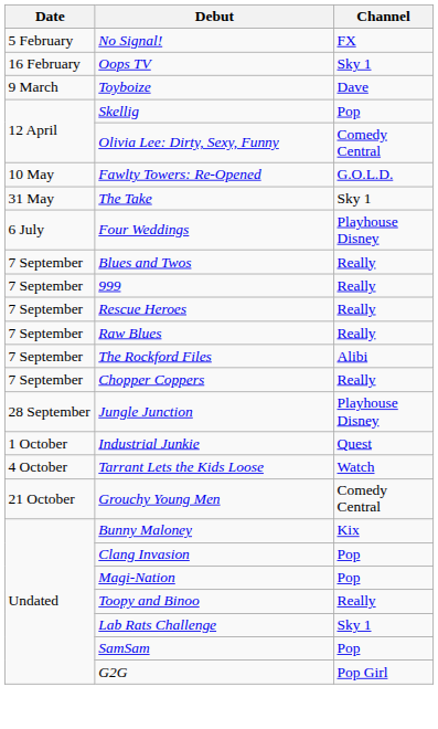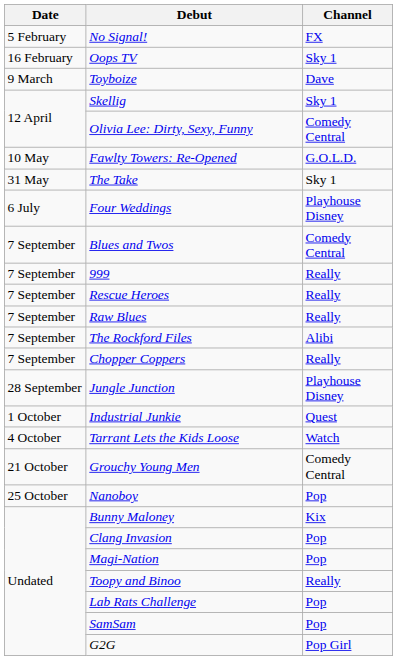 <table class="wikitable">
 <tr>
 <th width=90>Date</th>
 <th width=250>Debut</th>
 <th width=100>Channel</th>
 </tr>
 <tr>
 <td>5 February</td>
 <td><em><a href='#'>No Signal!</a></em></td>
 <td><a href='#'>FX</a></td>
 </tr>
 <tr>
 <td>16 February</td>
 <td><em><a href='#'>Oops TV</a></em></td>
 <td><a href='#'>Sky 1</a></td>
 </tr>
 <tr>
 <td>9 March</td>
 <td><em><a href='#'>Toyboize</a></em></td>
 <td><a href='#'>Dave</a></td>
 </tr>
 <tr>
 <td rowspan="2">12 April</td>
 <td><em><a href='#'>Skellig</a></em></td>
-<td><a href='#'>Pop</a></td>
+<td><a href='#'>Sky 1</a></td>
 </tr>
 <tr>
 <td><em><a href='#'>Olivia Lee: Dirty, Sexy, Funny</a></em></td>
 <td><a href='#'>Comedy Central</a></td>
 </tr>
 <tr>
 <td>10 May</td>
 <td><em><a href='#'>Fawlty Towers: Re-Opened</a></em></td>
 <td><a href='#'>G.O.L.D.</a></td>
 </tr>
 <tr>
 <td>31 May</td>
 <td><em><a href='#'>The Take</a></em></td>
 <td>Sky 1</td>
 </tr>
 <tr>
 <td>6 July</td>
 <td><em><a href='#'>Four Weddings</a></em></td>
 <td><a href='#'>Playhouse Disney</a></td>
 </tr>
 <tr>
 <td>7 September</td>
 <td><em><a href='#'>Blues and Twos</a></em></td>
-<td><a href='#'>Really</a></td>
+<td><a href='#'>Comedy Central</a></td>
 </tr>
 <tr>
 <td>7 September</td>
 <td><em><a href='#'>999</a></em></td>
 <td><a href='#'>Really</a></td>
 </tr>
 <tr>
 <td>7 September</td>
 <td><em><a href='#'>Rescue Heroes</a></em></td>
 <td><a href='#'>Really</a></td>
 </tr>
 <tr>
 <td>7 September</td>
 <td><em><a href='#'>Raw Blues</a></em></td>
 <td><a href='#'>Really</a></td>
 </tr>
 <tr>
 <td>7 September</td>
 <td><em><a href='#'>The Rockford Files</a></em></td>
 <td><a href='#'>Alibi</a></td>
 </tr>
 <tr>
 <td>7 September</td>
 <td><em><a href='#'>Chopper Coppers</a></em></td>
 <td><a href='#'>Really</a></td>
 </tr>
 <tr>
 <td>28 September</td>
 <td><em><a href='#'>Jungle Junction</a></em></td>
 <td><a href='#'>Playhouse Disney</a></td>
 </tr>
 <tr>
 <td>1 October</td>
 <td><em><a href='#'>Industrial Junkie</a></em></td>
 <td><a href='#'>Quest</a></td>
 </tr>
 <tr>
 <td>4 October</td>
 <td><em><a href='#'>Tarrant Lets the Kids Loose</a></em></td>
 <td><a href='#'>Watch</a></td>
 </tr>
 <tr>
 <td>21 October</td>
 <td><em><a href='#'>Grouchy Young Men</a></em></td>
 <td>Comedy Central</td>
 </tr>
 <tr>
+<td>25 October</td>
+<td><em><a href='#'>Nanoboy</a></em></td>
+<td><a href='#'>Pop</a></td>
+</tr>
+<tr>
 <td rowspan=7>Undated</td>
 <td><em><a href='#'>Bunny Maloney</a></em></td>
 <td><a href='#'>Kix</a></td>
 </tr>
 <tr>
 <td><em><a href='#'>Clang Invasion</a></em></td>
 <td><a href='#'>Pop</a></td>
 </tr>
 <tr>
 <td><em><a href='#'>Magi-Nation</a></em></td>
 <td><a href='#'>Pop</a></td>
 </tr>
 <tr>
 <td><em><a href='#'>Toopy and Binoo</a></em></td>
 <td><a href='#'>Really</a></td>
 </tr>
 <tr>
 <td><em><a href='#'>Lab Rats Challenge</a></em></td>
-<td><a href='#'>Sky 1</a></td>
+<td><a href='#'>Pop</a></td>
 </tr>
 <tr>
 <td><em><a href='#'>SamSam</a></em></td>
 <td><a href='#'>Pop</a></td>
 </tr>
 <tr>
 <td><em>G2G</em></td>
 <td><a href='#'>Pop Girl</a></td>
 </tr>
 </table>
